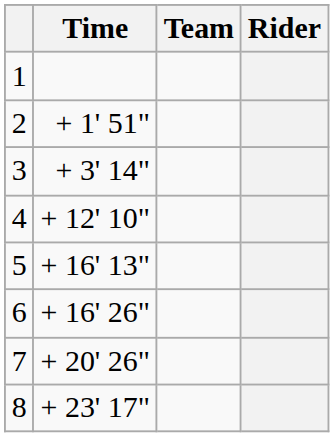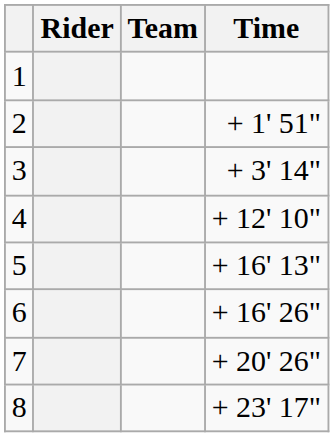 <table class="wikitable plainrowheaders">
 <tr>
 <th></th>
+<th>Rider</th>
+<th>Team</th>
 <th>Time</th>
-<th>Team</th>
-<th>Rider</th>
 </tr>
 <tr>
 <td style="text-align:center;">1</td>
+<th scope="row"> </th>
+<td></td>
 <td style="text-align:right;"><strong></strong></td>
-<td></td>
-<th scope="row"> </th>
 </tr>
 <tr>
 <td style="text-align:center;">2</td>
+<th scope="row"></th>
+<td></td>
 <td style="text-align:right;">+ 1' 51"</td>
-<td></td>
-<th scope="row"></th>
 </tr>
 <tr>
 <td style="text-align:center;">3</td>
+<th scope="row"></th>
+<td></td>
 <td style="text-align:right;">+ 3' 14"</td>
-<td></td>
-<th scope="row"></th>
 </tr>
 <tr>
 <td style="text-align:center;">4</td>
+<th scope="row"></th>
+<td></td>
 <td style="text-align:right;">+ 12' 10"</td>
-<td></td>
-<th scope="row"></th>
 </tr>
 <tr>
 <td style="text-align:center;">5</td>
+<th scope="row"></th>
+<td></td>
 <td style="text-align:right;">+ 16' 13"</td>
-<td></td>
-<th scope="row"></th>
 </tr>
 <tr>
 <td style="text-align:center;">6</td>
+<th scope="row"></th>
+<td></td>
 <td style="text-align:right;">+ 16' 26"</td>
-<td></td>
-<th scope="row"></th>
 </tr>
 <tr>
 <td style="text-align:center;">7</td>
+<th scope="row"></th>
+<td></td>
 <td style="text-align:right;">+ 20' 26"</td>
-<td></td>
-<th scope="row"></th>
 </tr>
 <tr>
 <td style="text-align:center;">8</td>
+<th scope="row"></th>
+<td></td>
 <td style="text-align:right;">+ 23' 17"</td>
-<td></td>
-<th scope="row"></th>
 </tr>
 </table>
